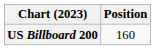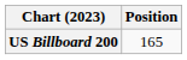 <table class="wikitable plainrowheaders" style="text-align:center">
 <tr>
 <th scope="col">Chart (2023)</th>
 <th scope="col">Position</th>
 </tr>
 <tr>
 <th scope="row">US <em>Billboard</em> 200</th>
-<td>160</td>
+<td>165</td>
 </tr>
 </table>
